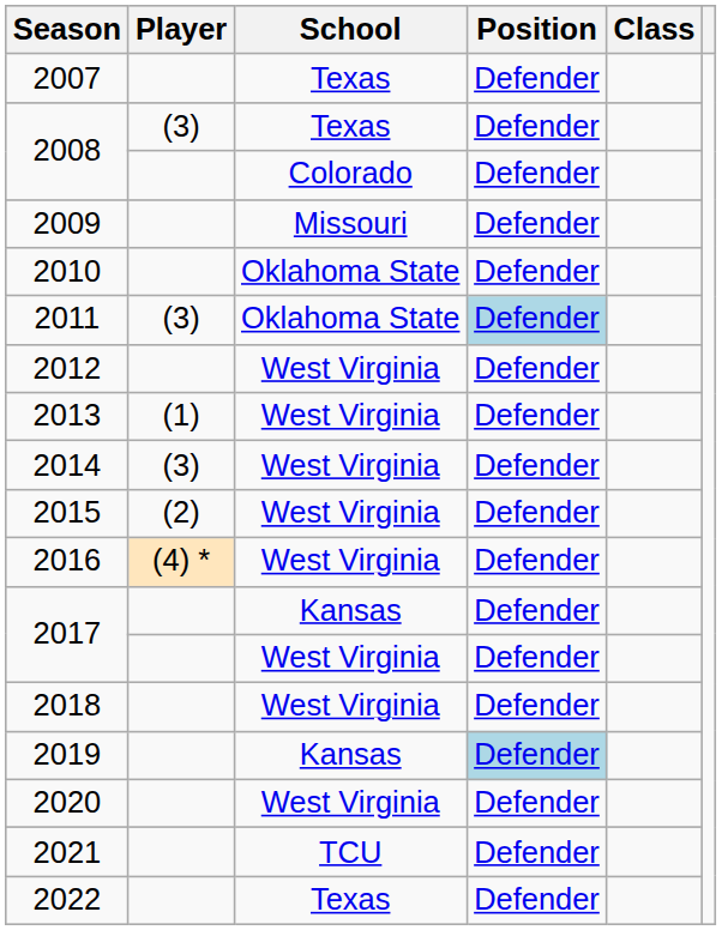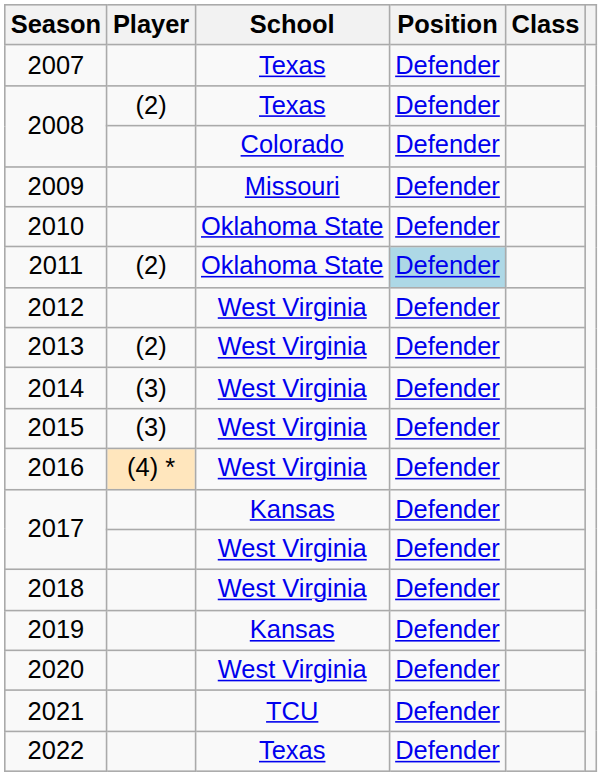 <table class="wikitable sortable" style="text-align: center;">
 <tr>
 <th>Season</th>
 <th>Player</th>
 <th>School</th>
 <th>Position</th>
 <th>Class</th>
 <th class="unsortable"></th>
 </tr>
 <tr>
 <td>2007</td>
 <td></td>
 <td><a href='#'>Texas</a></td>
 <td><a href='#'>Defender</a></td>
 <td></td>
 <td rowspan=18></td>
 </tr>
 <tr>
 <td rowspan=2>2008</td>
-<td> (3)</td>
+<td> (2)</td>
 <td><a href='#'>Texas</a></td>
 <td><a href='#'>Defender</a></td>
 <td></td>
 </tr>
 <tr>
 <td></td>
 <td><a href='#'>Colorado</a></td>
 <td><a href='#'>Defender</a></td>
 <td></td>
 </tr>
 <tr>
 <td>2009</td>
 <td></td>
 <td><a href='#'>Missouri</a></td>
 <td><a href='#'>Defender</a></td>
 <td></td>
 </tr>
 <tr>
 <td>2010</td>
 <td></td>
 <td><a href='#'>Oklahoma State</a></td>
 <td><a href='#'>Defender</a></td>
 <td></td>
 </tr>
 <tr>
 <td>2011</td>
-<td> (3)</td>
+<td> (2)</td>
 <td><a href='#'>Oklahoma State</a></td>
 <td style="background: lightblue;"><a href='#'>Defender</a></td>
 <td></td>
 </tr>
 <tr>
 <td>2012</td>
 <td></td>
 <td><a href='#'>West Virginia</a></td>
 <td><a href='#'>Defender</a></td>
 <td></td>
 </tr>
 <tr>
 <td>2013</td>
-<td> (1)</td>
+<td> (2)</td>
 <td><a href='#'>West Virginia</a></td>
 <td><a href='#'>Defender</a></td>
 <td></td>
 </tr>
 <tr>
 <td>2014</td>
 <td> (3)</td>
 <td><a href='#'>West Virginia</a></td>
 <td><a href='#'>Defender</a></td>
 <td></td>
 </tr>
 <tr>
 <td>2015</td>
-<td> (2)</td>
+<td> (3)</td>
 <td><a href='#'>West Virginia</a></td>
 <td><a href='#'>Defender</a></td>
 <td></td>
 </tr>
 <tr>
 <td>2016</td>
 <td style="background-color:#FFE6BD"> (4) *</td>
 <td><a href='#'>West Virginia</a></td>
 <td><a href='#'>Defender</a></td>
 <td></td>
 </tr>
 <tr>
 <td rowspan=2>2017</td>
 <td></td>
 <td><a href='#'>Kansas</a></td>
 <td><a href='#'>Defender</a></td>
 <td></td>
 </tr>
 <tr>
 <td></td>
 <td><a href='#'>West Virginia</a></td>
 <td><a href='#'>Defender</a></td>
 <td></td>
 </tr>
 <tr>
 <td>2018</td>
 <td></td>
 <td><a href='#'>West Virginia</a></td>
 <td><a href='#'>Defender</a></td>
 <td></td>
 </tr>
 <tr>
 <td>2019</td>
 <td></td>
 <td><a href='#'>Kansas</a></td>
-<td style="background: lightblue;"><a href='#'>Defender</a></td>
+<td><a href='#'>Defender</a></td>
 <td></td>
 </tr>
 <tr>
 <td>2020</td>
 <td></td>
 <td><a href='#'>West Virginia</a></td>
 <td><a href='#'>Defender</a></td>
 <td></td>
 </tr>
 <tr>
 <td>2021</td>
 <td></td>
 <td><a href='#'>TCU</a></td>
 <td><a href='#'>Defender</a></td>
 <td></td>
 </tr>
 <tr>
 <td>2022</td>
 <td></td>
 <td><a href='#'>Texas</a></td>
 <td><a href='#'>Defender</a></td>
 <td></td>
 </tr>
 </table>
